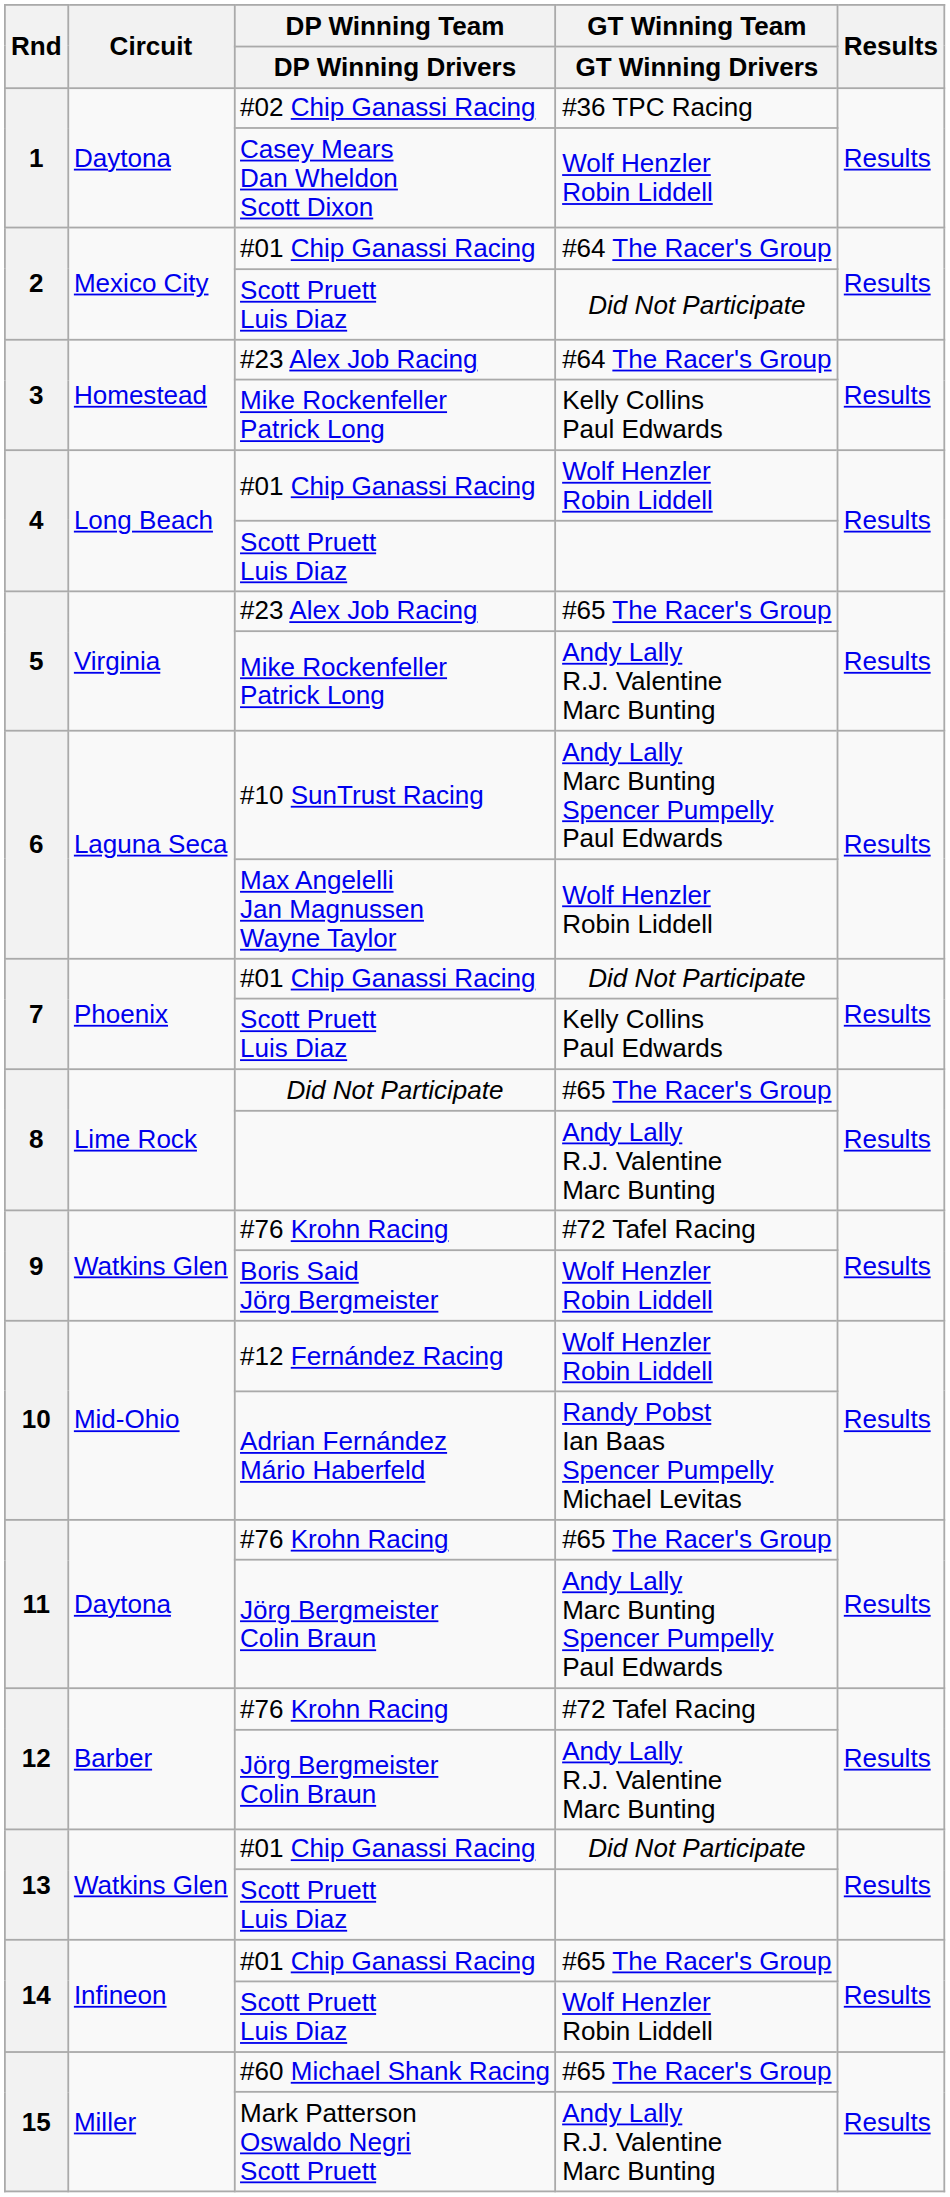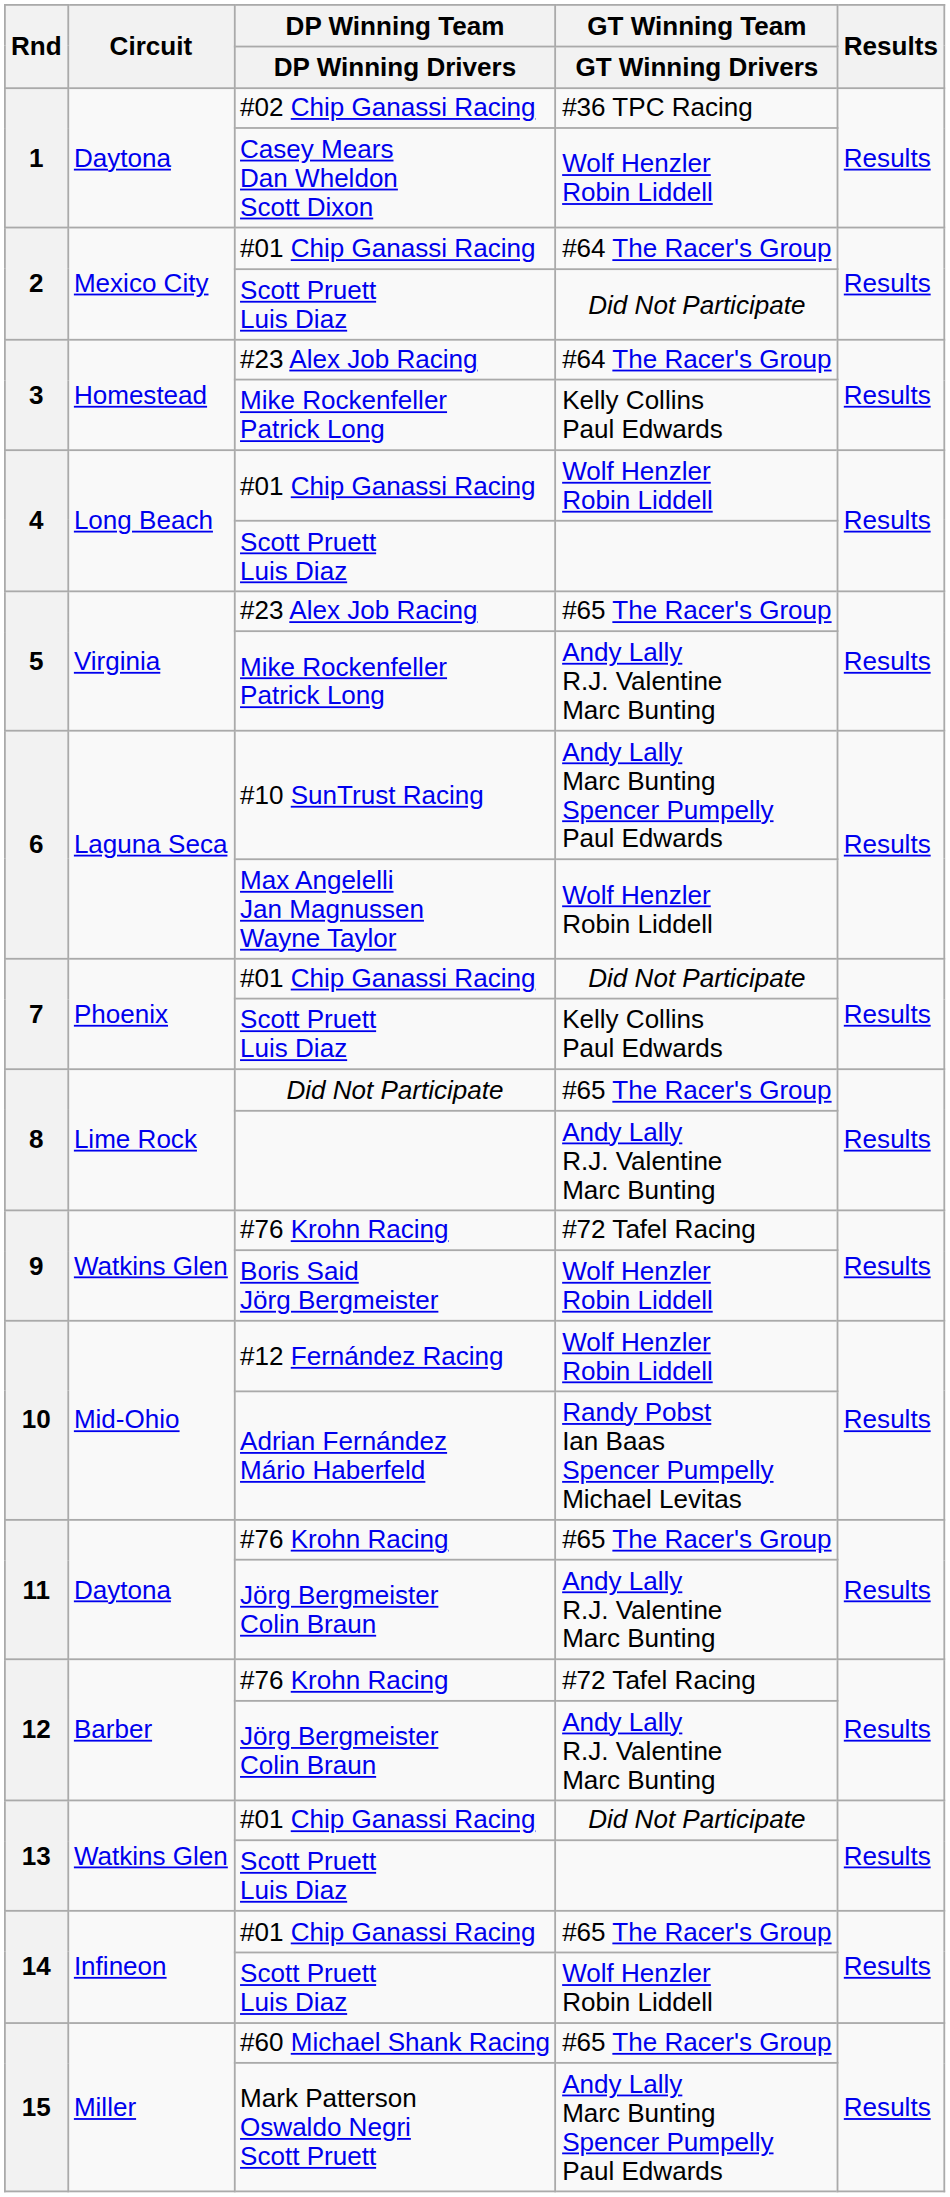 <table class="wikitable" style="font-size: 90%;">
 <tr>
 <th rowspan=2>Rnd</th>
 <th rowspan=2>Circuit</th>
 <th>DP Winning Team</th>
 <th>GT Winning Team</th>
 <th rowspan=2>Results</th>
 </tr>
 <tr>
 <th>DP Winning Drivers</th>
 <th>GT Winning Drivers</th>
 </tr>
 <tr>
 <th rowspan=2>1</th>
 <td rowspan=2><a href='#'>Daytona</a></td>
 <td> #02 <a href='#'>Chip Ganassi Racing</a></td>
 <td> #36 TPC Racing</td>
 <td rowspan=2><a href='#'>Results</a></td>
 </tr>
 <tr>
 <td> <a href='#'>Casey Mears</a><br> <a href='#'>Dan Wheldon</a><br> <a href='#'>Scott Dixon</a></td>
 <td> <a href='#'>Wolf Henzler</a><br> <a href='#'>Robin Liddell</a></td>
 </tr>
 <tr>
 <th rowspan=2>2</th>
 <td rowspan=2><a href='#'>Mexico City</a></td>
 <td> #01 <a href='#'>Chip Ganassi Racing</a></td>
 <td> #64 <a href='#'>The Racer's Group</a></td>
 <td rowspan=2><a href='#'>Results</a></td>
 </tr>
 <tr>
 <td> <a href='#'>Scott Pruett</a><br> <a href='#'>Luis Diaz</a></td>
 <td align="center"><em>Did Not Participate</em></td>
 </tr>
 <tr>
 <th rowspan=2>3</th>
 <td rowspan=2><a href='#'>Homestead</a></td>
 <td> #23 <a href='#'>Alex Job Racing</a></td>
 <td> #64 <a href='#'>The Racer's Group</a></td>
 <td rowspan=2><a href='#'>Results</a></td>
 </tr>
 <tr>
 <td> <a href='#'>Mike Rockenfeller</a><br> <a href='#'>Patrick Long</a></td>
 <td> Kelly Collins<br> Paul Edwards</td>
 </tr>
 <tr>
 <th rowspan=2>4</th>
 <td rowspan=2><a href='#'>Long Beach</a></td>
 <td> #01 <a href='#'>Chip Ganassi Racing</a></td>
 <td> <a href='#'>Wolf Henzler</a><br> <a href='#'>Robin Liddell</a></td>
 <td rowspan=2><a href='#'>Results</a></td>
 </tr>
 <tr>
 <td> <a href='#'>Scott Pruett</a><br> <a href='#'>Luis Diaz</a></td>
 <td></td>
 </tr>
 <tr>
 <th rowspan=2>5</th>
 <td rowspan=2><a href='#'>Virginia</a></td>
 <td> #23 <a href='#'>Alex Job Racing</a></td>
 <td> #65 <a href='#'>The Racer's Group</a></td>
 <td rowspan=2><a href='#'>Results</a></td>
 </tr>
 <tr>
 <td> <a href='#'>Mike Rockenfeller</a><br> <a href='#'>Patrick Long</a></td>
 <td> <a href='#'>Andy Lally</a><br> R.J. Valentine<br> Marc Bunting</td>
 </tr>
 <tr>
 <th rowspan=2>6</th>
 <td rowspan=2><a href='#'>Laguna Seca</a></td>
 <td> #10 <a href='#'>SunTrust Racing</a></td>
 <td> <a href='#'>Andy Lally</a><br> Marc Bunting<br> <a href='#'>Spencer Pumpelly</a><br> Paul Edwards</td>
 <td rowspan=2><a href='#'>Results</a></td>
 </tr>
 <tr>
 <td> <a href='#'>Max Angelelli</a><br> <a href='#'>Jan Magnussen</a><br> <a href='#'>Wayne Taylor</a></td>
 <td> <a href='#'>Wolf Henzler</a><br> Robin Liddell</td>
 </tr>
 <tr>
 <th rowspan=2>7</th>
 <td rowspan=2><a href='#'>Phoenix</a></td>
 <td> #01 <a href='#'>Chip Ganassi Racing</a></td>
 <td align="center"><em>Did Not Participate</em></td>
 <td rowspan=2><a href='#'>Results</a></td>
 </tr>
 <tr>
 <td> <a href='#'>Scott Pruett</a><br> <a href='#'>Luis Diaz</a></td>
 <td> Kelly Collins<br> Paul Edwards</td>
 </tr>
 <tr>
 <th rowspan=2>8</th>
 <td rowspan=2><a href='#'>Lime Rock</a></td>
 <td align="center"><em>Did Not Participate</em></td>
 <td> #65 <a href='#'>The Racer's Group</a></td>
 <td rowspan=2><a href='#'>Results</a></td>
 </tr>
 <tr>
 <td></td>
 <td> <a href='#'>Andy Lally</a><br> R.J. Valentine<br> Marc Bunting</td>
 </tr>
 <tr>
 <th rowspan=2>9</th>
 <td rowspan=2><a href='#'>Watkins Glen</a></td>
 <td> #76 <a href='#'>Krohn Racing</a></td>
 <td> #72 Tafel Racing</td>
 <td rowspan=2><a href='#'>Results</a></td>
 </tr>
 <tr>
 <td> <a href='#'>Boris Said</a><br> <a href='#'>Jörg Bergmeister</a></td>
 <td> <a href='#'>Wolf Henzler</a><br> <a href='#'>Robin Liddell</a></td>
 </tr>
 <tr>
 <th rowspan=2>10</th>
 <td rowspan=2><a href='#'>Mid-Ohio</a></td>
 <td> #12 <a href='#'>Fernández Racing</a></td>
 <td> <a href='#'>Wolf Henzler</a><br> <a href='#'>Robin Liddell</a></td>
 <td rowspan=2><a href='#'>Results</a></td>
 </tr>
 <tr>
 <td> <a href='#'>Adrian Fernández</a><br> <a href='#'>Mário Haberfeld</a></td>
 <td> <a href='#'>Randy Pobst</a><br> Ian Baas<br> <a href='#'>Spencer Pumpelly</a><br> Michael Levitas</td>
 </tr>
 <tr>
 <th rowspan=2>11</th>
 <td rowspan=2><a href='#'>Daytona</a></td>
 <td> #76 <a href='#'>Krohn Racing</a></td>
 <td> #65 <a href='#'>The Racer's Group</a></td>
 <td rowspan=2><a href='#'>Results</a></td>
 </tr>
 <tr>
 <td> <a href='#'>Jörg Bergmeister</a><br> <a href='#'>Colin Braun</a></td>
-<td> <a href='#'>Andy Lally</a><br> Marc Bunting<br> <a href='#'>Spencer Pumpelly</a><br> Paul Edwards</td>
+<td> <a href='#'>Andy Lally</a><br> R.J. Valentine<br> Marc Bunting</td>
 </tr>
 <tr>
 <th rowspan=2>12</th>
 <td rowspan=2><a href='#'>Barber</a></td>
 <td> #76 <a href='#'>Krohn Racing</a></td>
 <td> #72 Tafel Racing</td>
 <td rowspan=2><a href='#'>Results</a></td>
 </tr>
 <tr>
 <td> <a href='#'>Jörg Bergmeister</a><br> <a href='#'>Colin Braun</a></td>
 <td> <a href='#'>Andy Lally</a><br> R.J. Valentine<br> Marc Bunting</td>
 </tr>
 <tr>
 <th rowspan=2>13</th>
 <td rowspan=2><a href='#'>Watkins Glen</a></td>
 <td> #01 <a href='#'>Chip Ganassi Racing</a></td>
 <td align="center"><em>Did Not Participate</em></td>
 <td rowspan=2><a href='#'>Results</a></td>
 </tr>
 <tr>
 <td> <a href='#'>Scott Pruett</a><br> <a href='#'>Luis Diaz</a></td>
 <td></td>
 </tr>
 <tr>
 <th rowspan=2>14</th>
 <td rowspan=2><a href='#'>Infineon</a></td>
 <td> #01 <a href='#'>Chip Ganassi Racing</a></td>
 <td> #65 <a href='#'>The Racer's Group</a></td>
 <td rowspan=2><a href='#'>Results</a></td>
 </tr>
 <tr>
 <td> <a href='#'>Scott Pruett</a><br> <a href='#'>Luis Diaz</a></td>
 <td> <a href='#'>Wolf Henzler</a><br> Robin Liddell</td>
 </tr>
 <tr>
 <th rowspan=2>15</th>
 <td rowspan=2><a href='#'>Miller</a></td>
 <td> #60 <a href='#'>Michael Shank Racing</a></td>
 <td> #65 <a href='#'>The Racer's Group</a></td>
 <td rowspan=2><a href='#'>Results</a></td>
 </tr>
 <tr>
 <td> Mark Patterson<br> <a href='#'>Oswaldo Negri</a><br> <a href='#'>Scott Pruett</a></td>
-<td> <a href='#'>Andy Lally</a><br> R.J. Valentine<br> Marc Bunting</td>
+<td> <a href='#'>Andy Lally</a><br> Marc Bunting<br> <a href='#'>Spencer Pumpelly</a><br> Paul Edwards</td>
 </tr>
 </table>
